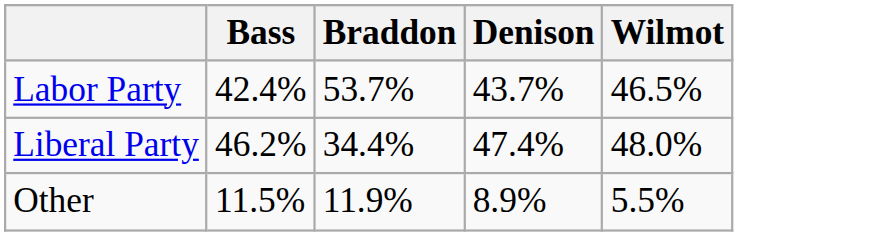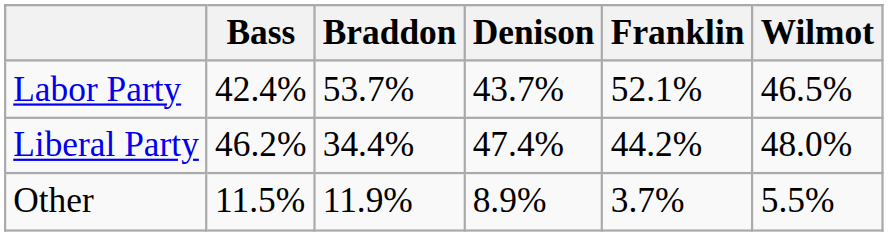 <table class="wikitable">
 <tr style="background:#ccc;">
 <th></th>
 <th>Bass</th>
 <th>Braddon</th>
 <th>Denison</th>
+<th>Franklin</th>
 <th>Wilmot</th>
 </tr>
 <tr>
 <td><a href='#'>Labor Party</a></td>
 <td>42.4%</td>
 <td>53.7%</td>
 <td>43.7%</td>
+<td>52.1%</td>
 <td>46.5%</td>
 </tr>
 <tr>
 <td><a href='#'>Liberal Party</a></td>
 <td>46.2%</td>
 <td>34.4%</td>
 <td>47.4%</td>
+<td>44.2%</td>
 <td>48.0%</td>
 </tr>
 <tr>
 <td>Other</td>
 <td>11.5%</td>
 <td>11.9%</td>
 <td>8.9%</td>
+<td>3.7%</td>
 <td>5.5%</td>
 </tr>
 </table>
